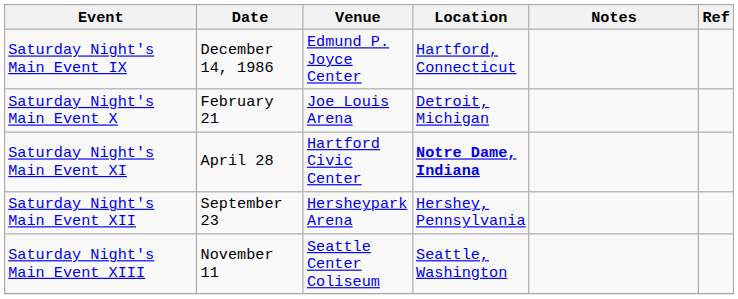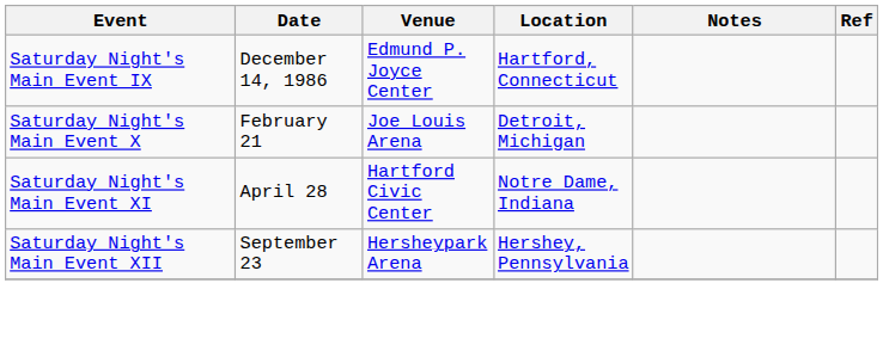 <table class="wikitable plainrowheaders sortable" style="width:100%;">
 <tr>
 <th style="width:29%;">Event</th>
 <th style="width:15%;">Date</th>
 <th style="width:15%;">Venue</th>
 <th style="width:15%;">Location</th>
 <th style="width:99%;">Notes</th>
 <th style="width:99%;">Ref</th>
 </tr>
 <tr>
 <td><a href='#'>Saturday Night's Main Event IX</a></td>
 <td>December 14, 1986<br></td>
 <td><a href='#'>Edmund P. Joyce Center</a></td>
 <td><a href='#'>Hartford, Connecticut</a></td>
 <td></td>
 <td></td>
 </tr>
 <tr>
 <td><a href='#'>Saturday Night's Main Event X</a></td>
 <td>February 21<br></td>
 <td><a href='#'>Joe Louis Arena</a></td>
 <td><a href='#'>Detroit, Michigan</a></td>
 <td></td>
 <td></td>
 </tr>
 <tr>
 <td><a href='#'>Saturday Night's Main Event XI</a></td>
 <td>April 28<br></td>
 <td><a href='#'>Hartford Civic Center</a></td>
-<td><strong><a href='#'>Notre Dame, Indiana</a></strong></td>
+<td><a href='#'>Notre Dame, Indiana</a></td>
 <td></td>
 <td></td>
 </tr>
 <tr>
 <td><a href='#'>Saturday Night's Main Event XII</a></td>
 <td>September 23<br></td>
 <td><a href='#'>Hersheypark Arena</a></td>
 <td><a href='#'>Hershey, Pennsylvania</a></td>
 <td></td>
 <td></td>
 </tr>
 <tr>
-<td><a href='#'>Saturday Night's Main Event XIII</a></td>
-<td>November 11<br></td>
-<td><a href='#'>Seattle Center Coliseum</a></td>
-<td><a href='#'>Seattle, Washington</a></td>
-<td></td>
-<td></td>
-</tr>
-<tr>
 </tr>
 </table>
